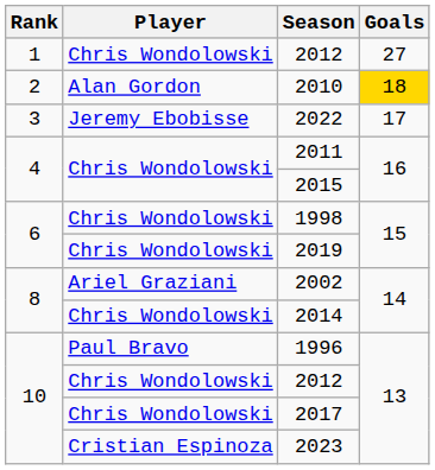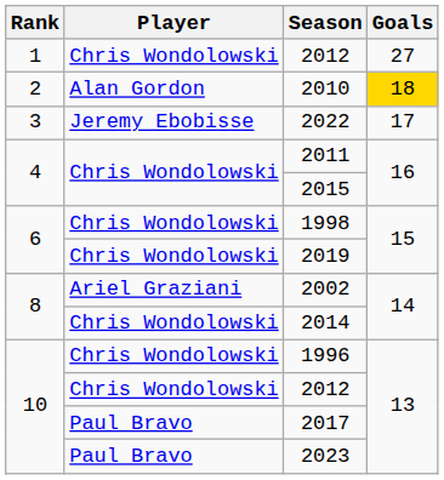 <table class="wikitable sortable collapsible" style="text-align:center;">
 <tr>
 <th>Rank</th>
 <th>Player</th>
 <th>Season</th>
 <th>Goals</th>
 </tr>
 <tr>
 <td>1</td>
 <td align=left> <a href='#'>Chris Wondolowski</a></td>
 <td>2012</td>
 <td>27</td>
 </tr>
 <tr>
 <td>2</td>
 <td align=left> <a href='#'>Alan Gordon</a></td>
 <td>2010</td>
 <td style="background: gold;">18</td>
 </tr>
 <tr>
 <td>3</td>
 <td align=left> <a href='#'>Jeremy Ebobisse</a></td>
 <td>2022</td>
 <td>17</td>
 </tr>
 <tr>
 <td rowspan="2">4</td>
 <td rowspan="2"> <a href='#'>Chris Wondolowski</a></td>
 <td>2011</td>
 <td rowspan=2>16</td>
 </tr>
 <tr>
 <td>2015</td>
 </tr>
 <tr>
 <td rowspan="2">6</td>
 <td align=left> <a href='#'>Chris Wondolowski</a></td>
 <td>1998</td>
 <td rowspan="2">15</td>
 </tr>
 <tr>
 <td align=left> <a href='#'>Chris Wondolowski</a></td>
 <td>2019</td>
 </tr>
 <tr>
 <td rowspan="2">8</td>
 <td align=left> <a href='#'>Ariel Graziani</a></td>
 <td>2002</td>
 <td rowspan=2>14</td>
 </tr>
 <tr>
 <td align=left> <a href='#'>Chris Wondolowski</a></td>
 <td>2014</td>
 </tr>
 <tr>
 <td rowspan="4">10</td>
-<td align=left> <a href='#'>Paul Bravo</a></td>
+<td align=left> <a href='#'>Chris Wondolowski</a></td>
 <td>1996</td>
 <td rowspan=4>13</td>
 </tr>
 <tr>
 <td align=left> <a href='#'>Chris Wondolowski</a></td>
 <td>2012</td>
 </tr>
 <tr>
-<td align=left> <a href='#'>Chris Wondolowski</a></td>
+<td align=left> <a href='#'>Paul Bravo</a></td>
 <td>2017</td>
 </tr>
 <tr>
-<td align=left> <a href='#'>Cristian Espinoza</a></td>
+<td align=left> <a href='#'>Paul Bravo</a></td>
 <td>2023</td>
 </tr>
 </table>
